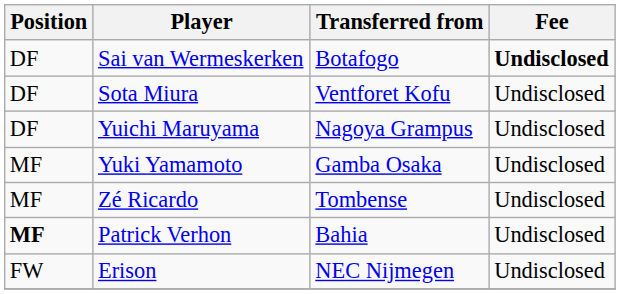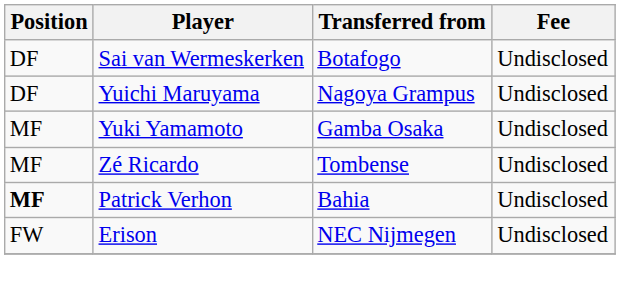 <table class="wikitable sortable" style="width:70%; text-align:center; font-size:100%; text-align:left;">
 <tr>
 <th>Position</th>
 <th>Player</th>
 <th>Transferred from</th>
 <th>Fee</th>
 </tr>
 <tr>
 <td>DF</td>
 <td> <a href='#'>Sai van Wermeskerken</a></td>
 <td> <a href='#'>Botafogo</a></td>
-<td><strong>Undisclosed </strong></td>
-</tr>
-<tr>
-<td>DF</td>
-<td> <a href='#'>Sota Miura</a></td>
-<td> <a href='#'>Ventforet Kofu</a></td>
 <td>Undisclosed </td>
 </tr>
 <tr>
 <td>DF</td>
 <td> <a href='#'>Yuichi Maruyama</a></td>
 <td> <a href='#'>Nagoya Grampus</a></td>
 <td>Undisclosed</td>
 </tr>
 <tr>
 <td>MF</td>
 <td> <a href='#'>Yuki Yamamoto</a></td>
 <td> <a href='#'>Gamba Osaka</a></td>
 <td>Undisclosed </td>
 </tr>
 <tr>
 <td>MF</td>
 <td> <a href='#'>Zé Ricardo</a></td>
 <td> <a href='#'>Tombense</a></td>
 <td>Undisclosed </td>
 </tr>
 <tr>
 <td><strong>MF</strong></td>
 <td> <a href='#'>Patrick Verhon</a></td>
 <td> <a href='#'>Bahia</a></td>
 <td>Undisclosed </td>
 </tr>
 <tr>
 <td>FW</td>
 <td> <a href='#'>Erison</a></td>
 <td> <a href='#'>NEC Nijmegen</a></td>
 <td>Undisclosed </td>
 </tr>
 <tr>
 </tr>
 </table>
